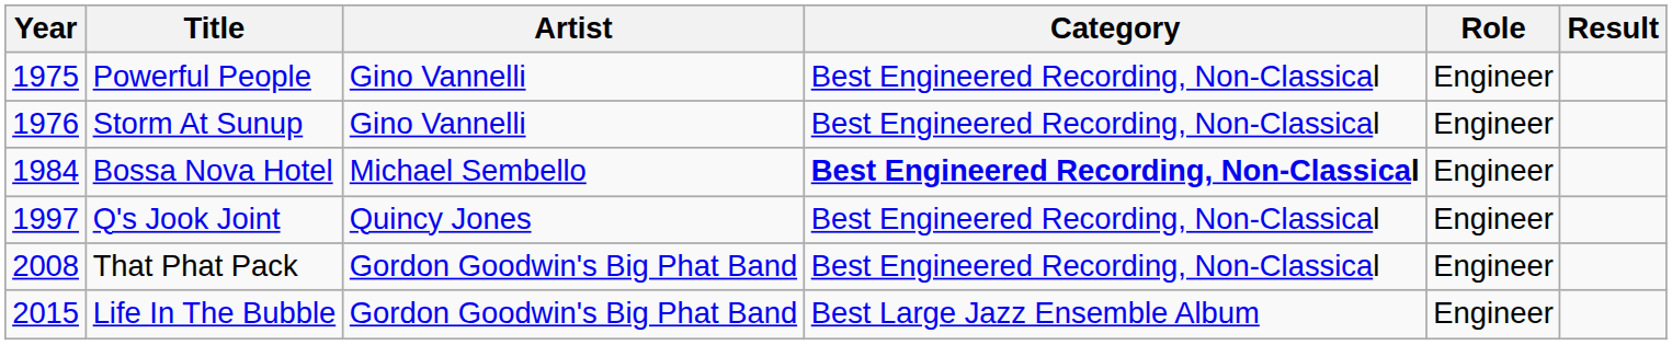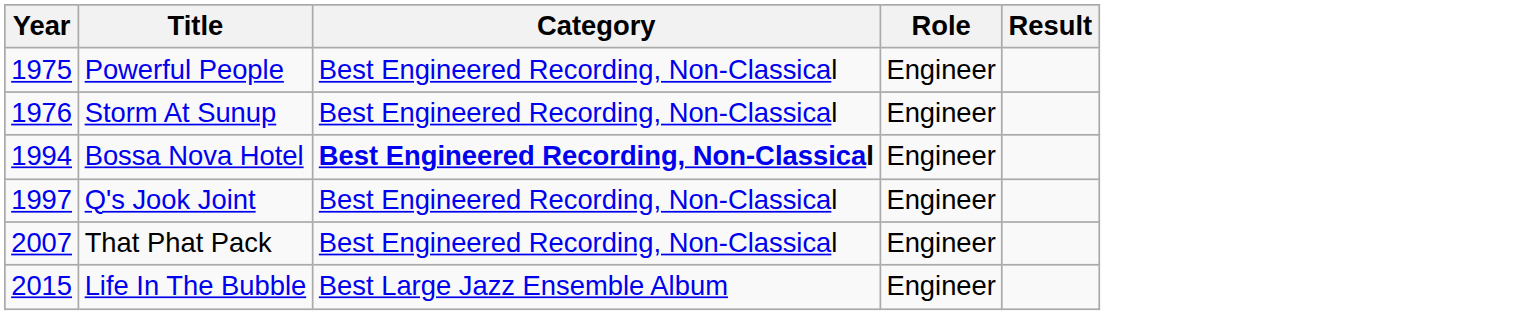 <table class="wikitable sortable">
 <tr>
 <th>Year</th>
 <th>Title</th>
-<th>Artist</th>
 <th>Category</th>
 <th>Role</th>
 <th>Result</th>
 </tr>
 <tr>
 <td><a href='#'>1975</a></td>
 <td><a href='#'>Powerful People</a></td>
-<td><a href='#'>Gino Vannelli</a></td>
 <td><a href='#'>Best Engineered Recording, Non-Classica</a>l</td>
 <td>Engineer</td>
 <td></td>
 </tr>
 <tr>
 <td><a href='#'>1976</a></td>
 <td><a href='#'>Storm At Sunup</a></td>
-<td><a href='#'>Gino Vannelli</a></td>
 <td><a href='#'>Best Engineered Recording, Non-Classica</a>l</td>
 <td>Engineer</td>
 <td></td>
 </tr>
 <tr>
-<td><a href='#'>1984</a></td>
+<td><a href='#'>1994</a></td>
 <td><a href='#'>Bossa Nova Hotel</a></td>
-<td><a href='#'>Michael Sembello</a></td>
 <td><strong><a href='#'>Best Engineered Recording, Non-Classica</a>l</strong></td>
 <td>Engineer</td>
 <td></td>
 </tr>
 <tr>
 <td><a href='#'>1997</a></td>
 <td><a href='#'>Q's Jook Joint</a></td>
-<td><a href='#'>Quincy Jones</a></td>
 <td><a href='#'>Best Engineered Recording, Non-Classica</a>l</td>
 <td>Engineer</td>
 <td></td>
 </tr>
 <tr>
-<td><a href='#'>2008</a></td>
+<td><a href='#'>2007</a></td>
 <td>That Phat Pack</td>
-<td><a href='#'>Gordon Goodwin's Big Phat Band</a></td>
 <td><a href='#'>Best Engineered Recording, Non-Classica</a>l</td>
 <td>Engineer</td>
 <td></td>
 </tr>
 <tr>
 <td><a href='#'>2015</a></td>
 <td><a href='#'>Life In The Bubble</a></td>
-<td><a href='#'>Gordon Goodwin's Big Phat Band</a></td>
 <td><a href='#'>Best Large Jazz Ensemble Album</a></td>
 <td>Engineer</td>
 <td></td>
 </tr>
 </table>
